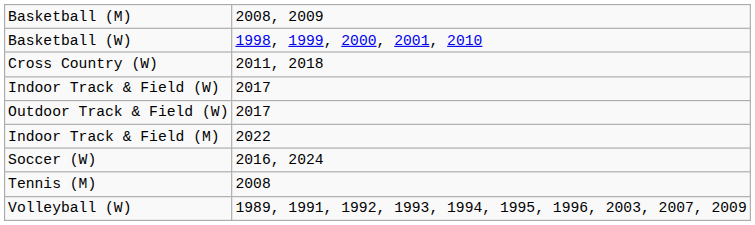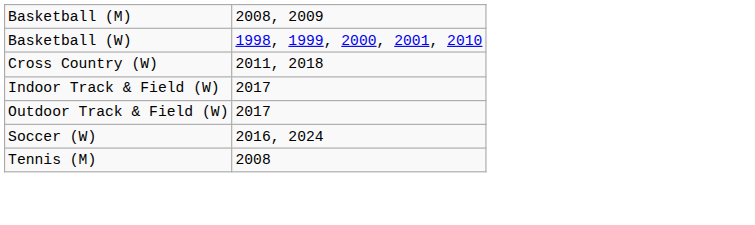 <table class="wikitable">
 <tr>
 <td>Basketball (M)</td>
 <td>2008, 2009</td>
 </tr>
 <tr>
 <td>Basketball (W)</td>
 <td><a href='#'>1998</a>, <a href='#'>1999</a>, <a href='#'>2000</a>, <a href='#'>2001</a>, <a href='#'>2010</a></td>
 </tr>
 <tr>
 <td>Cross Country (W)</td>
 <td>2011, 2018</td>
 </tr>
 <tr>
 <td>Indoor Track & Field (W)</td>
 <td>2017</td>
 </tr>
 <tr>
 <td>Outdoor Track & Field (W)</td>
 <td>2017</td>
 </tr>
 <tr>
-<td>Indoor Track & Field (M)</td>
-<td>2022</td>
-</tr>
-<tr>
 <td>Soccer (W)</td>
 <td>2016, 2024</td>
 </tr>
 <tr>
 <td>Tennis (M)</td>
 <td>2008</td>
 </tr>
-<tr>
-<td>Volleyball (W)</td>
-<td>1989, 1991, 1992, 1993, 1994, 1995, 1996, 2003, 2007, 2009</td>
-</tr>
 </table>
